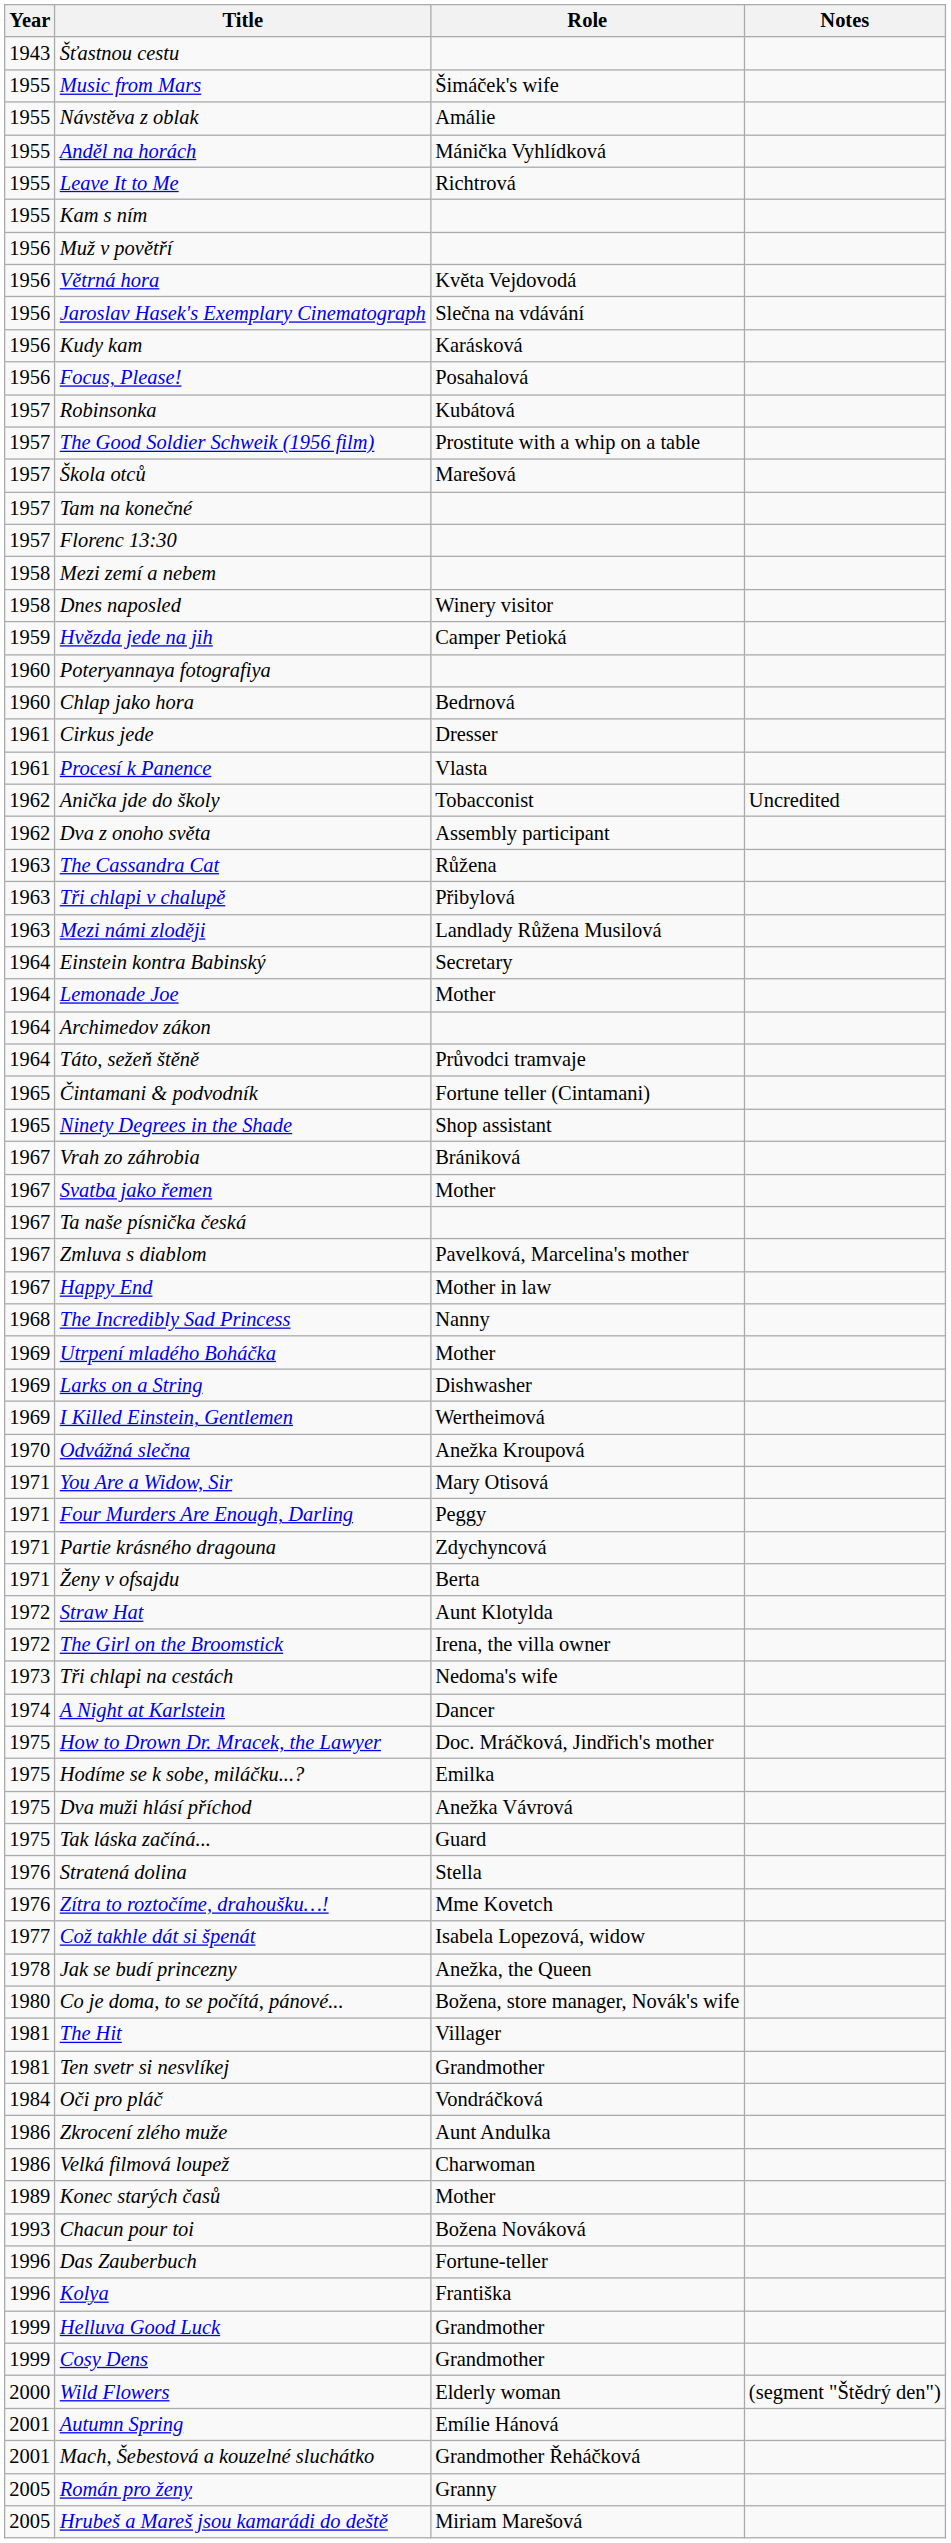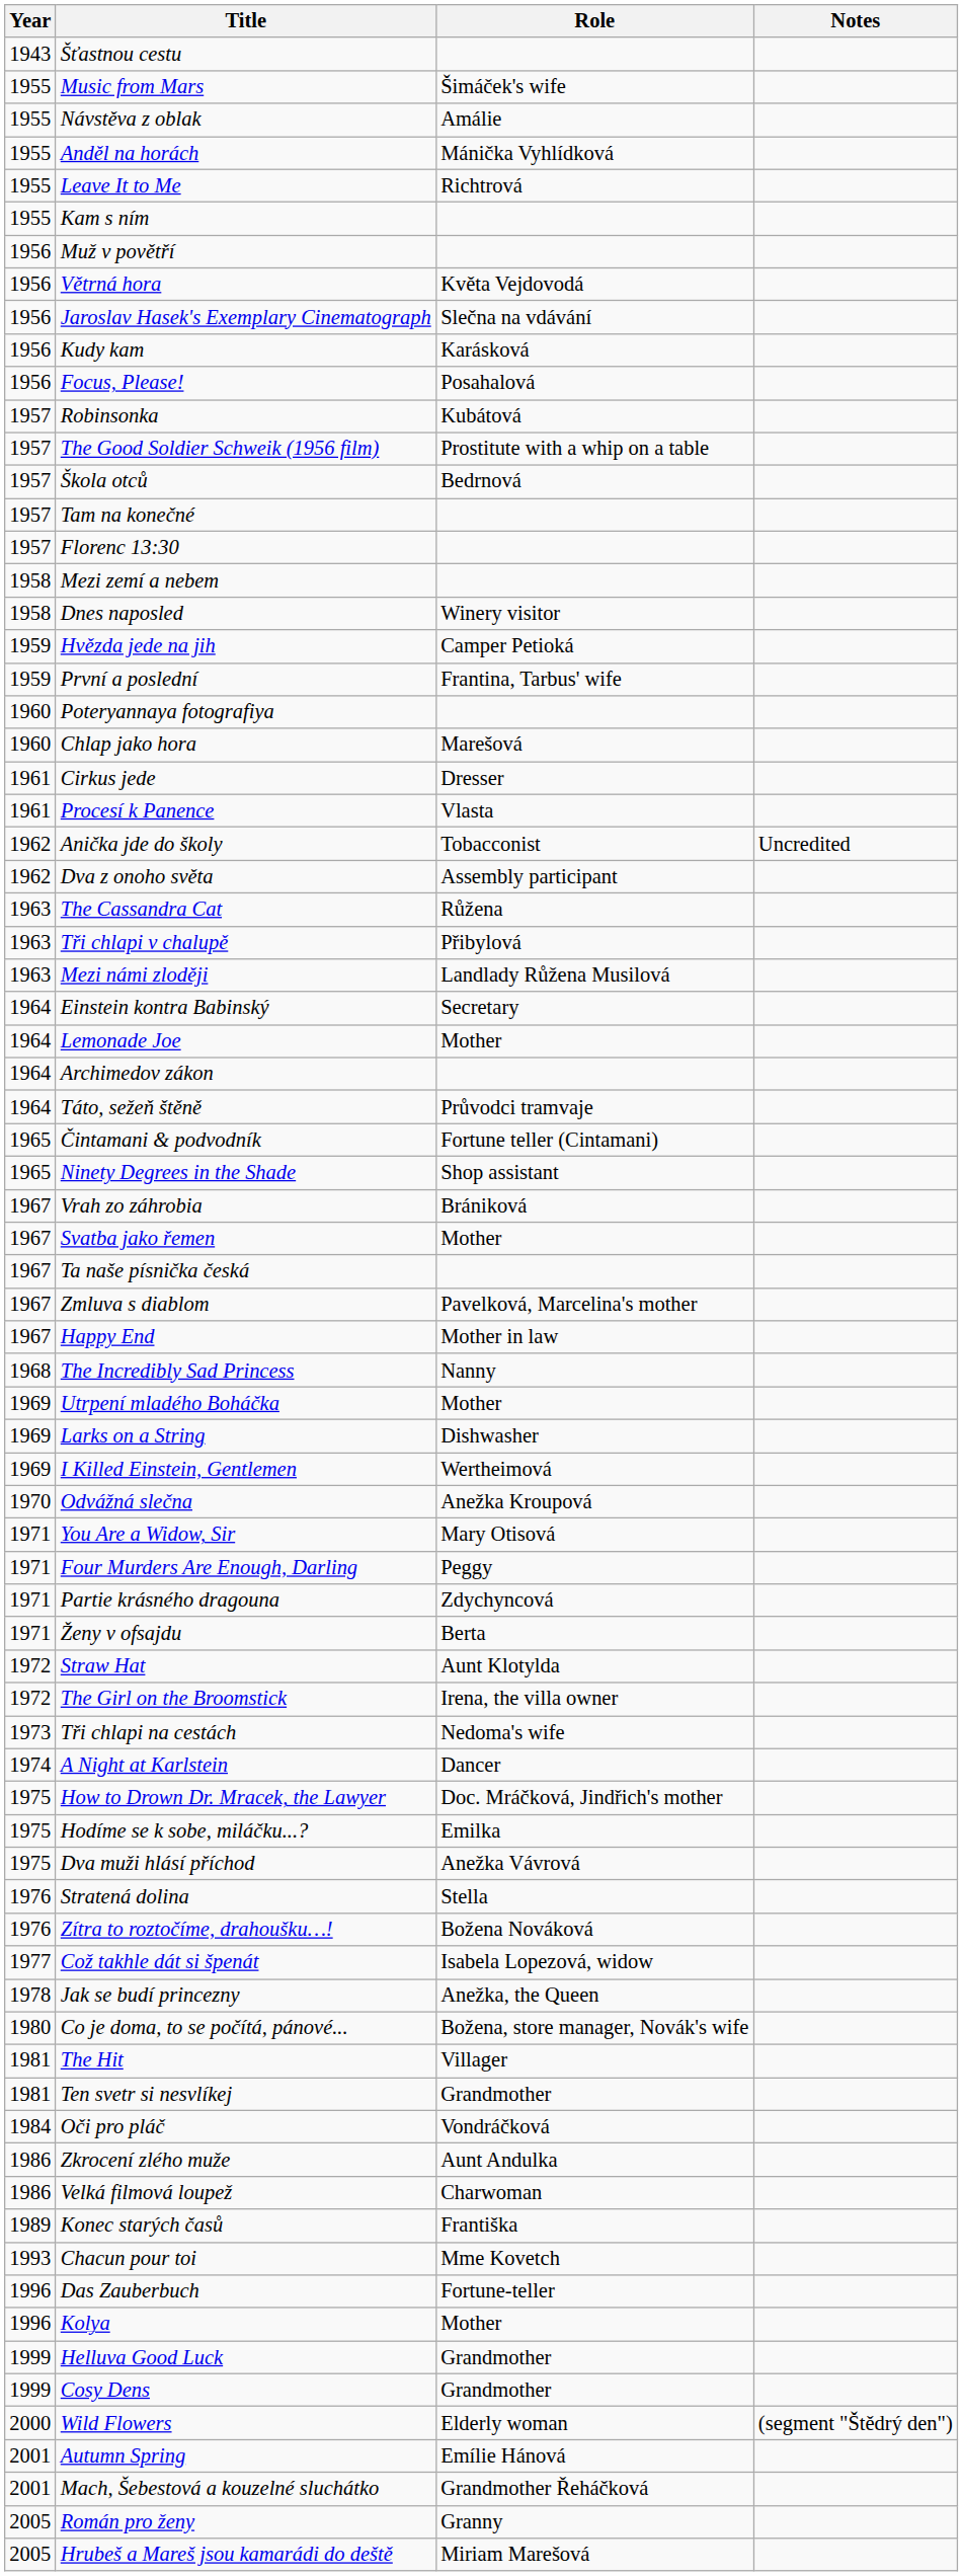 <table class="wikitable sortable">
 <tr>
 <th>Year</th>
 <th>Title</th>
 <th>Role</th>
 <th class="unsortable">Notes</th>
 </tr>
 <tr>
 <td>1943</td>
 <td><em>Šťastnou cestu</em></td>
 <td></td>
 <td></td>
 </tr>
 <tr>
 <td>1955</td>
 <td><em><a href='#'>Music from Mars</a></em></td>
 <td>Šimáček's wife</td>
 <td></td>
 </tr>
 <tr>
 <td>1955</td>
 <td><em>Návstěva z oblak</em></td>
 <td>Amálie</td>
 <td></td>
 </tr>
 <tr>
 <td>1955</td>
 <td><em><a href='#'>Anděl na horách</a></em></td>
 <td>Mánička Vyhlídková</td>
 <td></td>
 </tr>
 <tr>
 <td>1955</td>
 <td><em><a href='#'>Leave It to Me</a></em></td>
 <td>Richtrová</td>
 <td></td>
 </tr>
 <tr>
 <td>1955</td>
 <td><em>Kam s ním</em></td>
 <td></td>
 <td></td>
 </tr>
 <tr>
 <td>1956</td>
 <td><em>Muž v povětří</em></td>
 <td></td>
 <td></td>
 </tr>
 <tr>
 <td>1956</td>
 <td><em><a href='#'>Větrná hora</a></em></td>
 <td>Květa Vejdovodá</td>
 <td></td>
 </tr>
 <tr>
 <td>1956</td>
 <td><em><a href='#'>Jaroslav Hasek's Exemplary Cinematograph</a></em></td>
 <td>Slečna na vdávání</td>
 <td></td>
 </tr>
 <tr>
 <td>1956</td>
 <td><em>Kudy kam</em></td>
 <td>Karásková</td>
 <td></td>
 </tr>
 <tr>
 <td>1956</td>
 <td><em><a href='#'>Focus, Please!</a></em></td>
 <td>Posahalová</td>
 <td></td>
 </tr>
 <tr>
 <td>1957</td>
 <td><em>Robinsonka</em></td>
 <td>Kubátová</td>
 <td></td>
 </tr>
 <tr>
 <td>1957</td>
 <td><em><a href='#'>The Good Soldier Schweik (1956 film)</a></em></td>
 <td>Prostitute with a whip on a table</td>
 <td></td>
 </tr>
 <tr>
 <td>1957</td>
 <td><em>Škola otců</em></td>
-<td>Marešová</td>
+<td>Bedrnová</td>
 <td></td>
 </tr>
 <tr>
 <td>1957</td>
 <td><em>Tam na konečné</em></td>
 <td></td>
 <td></td>
 </tr>
 <tr>
 <td>1957</td>
 <td><em>Florenc 13:30</em></td>
 <td></td>
 <td></td>
 </tr>
 <tr>
 <td>1958</td>
 <td><em>Mezi zemí a nebem</em></td>
 <td></td>
 <td></td>
 </tr>
 <tr>
 <td>1958</td>
 <td><em>Dnes naposled</em></td>
 <td>Winery visitor</td>
 <td></td>
 </tr>
 <tr>
 <td>1959</td>
 <td><em><a href='#'>Hvězda jede na jih</a></em></td>
 <td>Camper Petioká</td>
 <td></td>
 </tr>
 <tr>
+<td>1959</td>
+<td><em>První a poslední</em></td>
+<td>Frantina, Tarbus' wife</td>
+<td></td>
+</tr>
+<tr>
 <td>1960</td>
 <td><em>Poteryannaya fotografiya</em></td>
 <td></td>
 <td></td>
 </tr>
 <tr>
 <td>1960</td>
 <td><em>Chlap jako hora</em></td>
-<td>Bedrnová</td>
+<td>Marešová</td>
 <td></td>
 </tr>
 <tr>
 <td>1961</td>
 <td><em>Cirkus jede</em></td>
 <td>Dresser</td>
 <td></td>
 </tr>
 <tr>
 <td>1961</td>
 <td><em><a href='#'>Procesí k Panence</a></em></td>
 <td>Vlasta</td>
 <td></td>
 </tr>
 <tr>
 <td>1962</td>
 <td><em>Anička jde do školy</em></td>
 <td>Tobacconist</td>
 <td>Uncredited</td>
 </tr>
 <tr>
 <td>1962</td>
 <td><em>Dva z onoho světa</em></td>
 <td>Assembly participant</td>
 <td></td>
 </tr>
 <tr>
 <td>1963</td>
 <td><em><a href='#'>The Cassandra Cat</a></em></td>
 <td>Růžena</td>
 <td></td>
 </tr>
 <tr>
 <td>1963</td>
 <td><em><a href='#'>Tři chlapi v chalupě</a></em></td>
 <td>Přibylová</td>
 <td></td>
 </tr>
 <tr>
 <td>1963</td>
 <td><em><a href='#'>Mezi námi zloději</a></em></td>
 <td>Landlady Růžena Musilová</td>
 <td></td>
 </tr>
 <tr>
 <td>1964</td>
 <td><em>Einstein kontra Babinský</em></td>
 <td>Secretary</td>
 <td></td>
 </tr>
 <tr>
 <td>1964</td>
 <td><em><a href='#'>Lemonade Joe</a></em></td>
 <td>Mother</td>
 <td></td>
 </tr>
 <tr>
 <td>1964</td>
 <td><em>Archimedov zákon</em></td>
 <td></td>
 <td></td>
 </tr>
 <tr>
 <td>1964</td>
 <td><em>Táto, sežeň štěně</em></td>
 <td>Průvodci tramvaje</td>
 <td></td>
 </tr>
 <tr>
 <td>1965</td>
 <td><em>Čintamani & podvodník</em></td>
 <td>Fortune teller (Cintamani)</td>
 <td></td>
 </tr>
 <tr>
 <td>1965</td>
 <td><em><a href='#'>Ninety Degrees in the Shade</a></em></td>
 <td>Shop assistant</td>
 <td></td>
 </tr>
 <tr>
 <td>1967</td>
 <td><em>Vrah zo záhrobia</em></td>
 <td>Brániková</td>
 <td></td>
 </tr>
 <tr>
 <td>1967</td>
 <td><em><a href='#'>Svatba jako řemen</a></em></td>
 <td>Mother</td>
 <td></td>
 </tr>
 <tr>
 <td>1967</td>
 <td><em>Ta naše písnička česká</em></td>
 <td></td>
 <td></td>
 </tr>
 <tr>
 <td>1967</td>
 <td><em>Zmluva s diablom</em></td>
 <td>Pavelková, Marcelina's mother</td>
 <td></td>
 </tr>
 <tr>
 <td>1967</td>
 <td><em><a href='#'>Happy End</a></em></td>
 <td>Mother in law</td>
 <td></td>
 </tr>
 <tr>
 <td>1968</td>
 <td><em><a href='#'>The Incredibly Sad Princess</a></em></td>
 <td>Nanny</td>
 <td></td>
 </tr>
 <tr>
 <td>1969</td>
 <td><em><a href='#'>Utrpení mladého Boháčka</a></em></td>
 <td>Mother</td>
 <td></td>
 </tr>
 <tr>
 <td>1969</td>
 <td><em><a href='#'>Larks on a String</a></em></td>
 <td>Dishwasher</td>
 <td></td>
 </tr>
 <tr>
 <td>1969</td>
 <td><em><a href='#'>I Killed Einstein, Gentlemen</a></em></td>
 <td>Wertheimová</td>
 <td></td>
 </tr>
 <tr>
 <td>1970</td>
 <td><em><a href='#'>Odvážná slečna</a></em></td>
 <td>Anežka Kroupová</td>
 <td></td>
 </tr>
 <tr>
 <td>1971</td>
 <td><em><a href='#'>You Are a Widow, Sir</a></em></td>
 <td>Mary Otisová</td>
 <td></td>
 </tr>
 <tr>
 <td>1971</td>
 <td><em><a href='#'>Four Murders Are Enough, Darling</a></em></td>
 <td>Peggy</td>
 <td></td>
 </tr>
 <tr>
 <td>1971</td>
 <td><em>Partie krásného dragouna</em></td>
 <td>Zdychyncová</td>
 <td></td>
 </tr>
 <tr>
 <td>1971</td>
 <td><em>Ženy v ofsajdu</em></td>
 <td>Berta</td>
 <td></td>
 </tr>
 <tr>
 <td>1972</td>
 <td><em><a href='#'>Straw Hat</a></em></td>
 <td>Aunt Klotylda</td>
 <td></td>
 </tr>
 <tr>
 <td>1972</td>
 <td><em><a href='#'>The Girl on the Broomstick</a></em></td>
 <td>Irena, the villa owner</td>
 <td></td>
 </tr>
 <tr>
 <td>1973</td>
 <td><em>Tři chlapi na cestách</em></td>
 <td>Nedoma's wife</td>
 <td></td>
 </tr>
 <tr>
 <td>1974</td>
 <td><em><a href='#'>A Night at Karlstein</a></em></td>
 <td>Dancer</td>
 <td></td>
 </tr>
 <tr>
 <td>1975</td>
 <td><em><a href='#'>How to Drown Dr. Mracek, the Lawyer</a></em></td>
 <td>Doc. Mráčková, Jindřich's mother</td>
 <td></td>
 </tr>
 <tr>
 <td>1975</td>
 <td><em>Hodíme se k sobe, miláčku...?</em></td>
 <td>Emilka</td>
 <td></td>
 </tr>
 <tr>
 <td>1975</td>
 <td><em>Dva muži hlásí příchod</em></td>
 <td>Anežka Vávrová</td>
 <td></td>
 </tr>
 <tr>
-<td>1975</td>
-<td><em>Tak láska začíná...</em></td>
-<td>Guard</td>
-<td></td>
-</tr>
-<tr>
 <td>1976</td>
 <td><em>Stratená dolina</em></td>
 <td>Stella</td>
 <td></td>
 </tr>
 <tr>
 <td>1976</td>
 <td><em><a href='#'>Zítra to roztočíme, drahoušku…!</a></em></td>
-<td>Mme Kovetch</td>
+<td>Božena Nováková</td>
 <td></td>
 </tr>
 <tr>
 <td>1977</td>
 <td><em><a href='#'>Což takhle dát si špenát</a></em></td>
 <td>Isabela Lopezová, widow</td>
 <td></td>
 </tr>
 <tr>
 <td>1978</td>
 <td><em>Jak se budí princezny</em></td>
 <td>Anežka, the Queen</td>
 <td></td>
 </tr>
 <tr>
 <td>1980</td>
 <td><em>Co je doma, to se počítá, pánové...</em></td>
 <td>Božena, store manager, Novák's wife</td>
 <td></td>
 </tr>
 <tr>
 <td>1981</td>
 <td><em><a href='#'>The Hit</a></em></td>
 <td>Villager</td>
 <td></td>
 </tr>
 <tr>
 <td>1981</td>
 <td><em>Ten svetr si nesvlíkej</em></td>
 <td>Grandmother</td>
 <td></td>
 </tr>
 <tr>
 <td>1984</td>
 <td><em>Oči pro pláč</em></td>
 <td>Vondráčková</td>
 <td></td>
 </tr>
 <tr>
 <td>1986</td>
 <td><em>Zkrocení zlého muže</em></td>
 <td>Aunt Andulka</td>
 <td></td>
 </tr>
 <tr>
 <td>1986</td>
 <td><em>Velká filmová loupež</em></td>
 <td>Charwoman</td>
 <td></td>
 </tr>
 <tr>
 <td>1989</td>
 <td><em>Konec starých časů</em></td>
-<td>Mother</td>
+<td>Františka</td>
 <td></td>
 </tr>
 <tr>
 <td>1993</td>
 <td><em>Chacun pour toi</em></td>
-<td>Božena Nováková</td>
+<td>Mme Kovetch</td>
 <td></td>
 </tr>
 <tr>
 <td>1996</td>
 <td><em>Das Zauberbuch</em></td>
 <td>Fortune-teller</td>
 <td></td>
 </tr>
 <tr>
 <td>1996</td>
 <td><em><a href='#'>Kolya</a></em></td>
-<td>Františka</td>
+<td>Mother</td>
 <td></td>
 </tr>
 <tr>
 <td>1999</td>
 <td><em><a href='#'>Helluva Good Luck</a></em></td>
 <td>Grandmother</td>
 <td></td>
 </tr>
 <tr>
 <td>1999</td>
 <td><em><a href='#'>Cosy Dens</a></em></td>
 <td>Grandmother</td>
 <td></td>
 </tr>
 <tr>
 <td>2000</td>
 <td><em><a href='#'>Wild Flowers</a></em></td>
 <td>Elderly woman</td>
 <td>(segment "Štědrý den")</td>
 </tr>
 <tr>
 <td>2001</td>
 <td><em><a href='#'>Autumn Spring</a></em></td>
 <td>Emílie Hánová</td>
 <td></td>
 </tr>
 <tr>
 <td>2001</td>
 <td><em>Mach, Šebestová a kouzelné sluchátko</em></td>
 <td>Grandmother Řeháčková</td>
 <td></td>
 </tr>
 <tr>
 <td>2005</td>
 <td><em><a href='#'>Román pro ženy</a></em></td>
 <td>Granny</td>
 <td></td>
 </tr>
 <tr>
 <td>2005</td>
 <td><em><a href='#'>Hrubeš a Mareš jsou kamarádi do deště</a></em></td>
 <td>Miriam Marešová</td>
 <td></td>
 </tr>
 </table>
